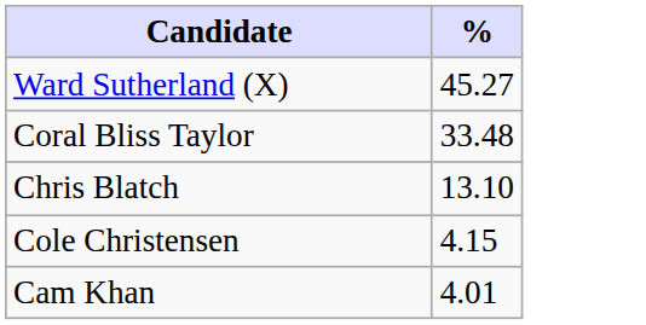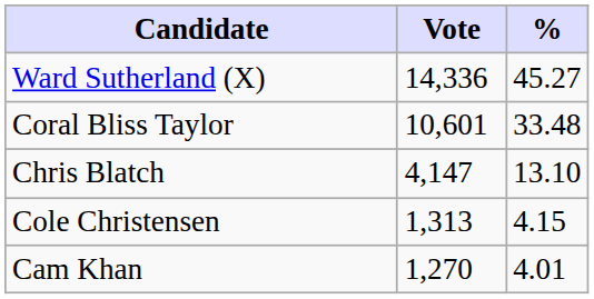 <table class="wikitable">
 <tr>
 <th style="background:#ddf; width:200px;">Candidate</th>
+<th style="background:#ddf; width:50px;">Vote</th>
 <th style="background:#ddf; width:30px;">%</th>
 </tr>
 <tr>
 <td><a href='#'>Ward Sutherland</a> (X)</td>
+<td>14,336</td>
 <td>45.27</td>
 </tr>
 <tr>
 <td>Coral Bliss Taylor</td>
+<td>10,601</td>
 <td>33.48</td>
 </tr>
 <tr>
 <td>Chris Blatch</td>
+<td>4,147</td>
 <td>13.10</td>
 </tr>
 <tr>
 <td>Cole Christensen</td>
+<td>1,313</td>
 <td>4.15</td>
 </tr>
 <tr>
 <td>Cam Khan</td>
+<td>1,270</td>
 <td>4.01</td>
 </tr>
 </table>
